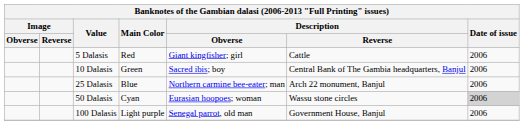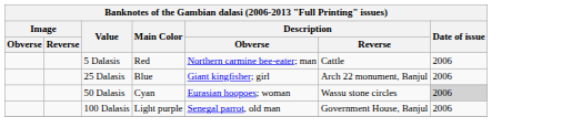 <table class="wikitable" style="font-size: 90%">
 <tr>
 <th colspan=7>Banknotes of the Gambian dalasi (2006-2013 "Full Printing" issues)</th>
 </tr>
 <tr>
 <th colspan=2>Image</th>
 <th rowspan=2>Value</th>
 <th rowspan=2>Main Color</th>
 <th colspan=2>Description</th>
 <th rowspan=2>Date of issue</th>
 </tr>
 <tr>
 <th>Obverse</th>
 <th>Reverse</th>
 <th>Obverse</th>
 <th>Reverse</th>
 </tr>
 <tr>
 <td></td>
 <td></td>
 <td>5 Dalasis</td>
 <td>Red</td>
-<td><a href='#'>Giant kingfisher</a>; girl</td>
+<td><a href='#'>Northern carmine bee-eater</a>; man</td>
 <td>Cattle</td>
-<td>2006</td>
-</tr>
-<tr>
-<td></td>
-<td></td>
-<td>10 Dalasis</td>
-<td>Green</td>
-<td><a href='#'>Sacred ibis</a>; boy</td>
-<td>Central Bank of The Gambia headquarters, <a href='#'>Banjul</a></td>
 <td>2006</td>
 </tr>
 <tr>
 <td></td>
 <td></td>
 <td>25 Dalasis</td>
 <td>Blue</td>
-<td><a href='#'>Northern carmine bee-eater</a>; man</td>
+<td><a href='#'>Giant kingfisher</a>; girl</td>
 <td>Arch 22 monument, Banjul</td>
 <td>2006</td>
 </tr>
 <tr>
 <td></td>
 <td></td>
 <td>50 Dalasis</td>
 <td>Cyan</td>
 <td><a href='#'>Eurasian hoopoes</a>; woman</td>
 <td>Wassu stone circles</td>
 <td style="background: lightgrey;">2006</td>
 </tr>
 <tr>
 <td></td>
 <td></td>
 <td>100 Dalasis</td>
 <td>Light purple</td>
 <td><a href='#'>Senegal parrot</a>, old man</td>
 <td>Government House, Banjul</td>
 <td>2006</td>
 </tr>
 <tr>
 </tr>
 </table>
